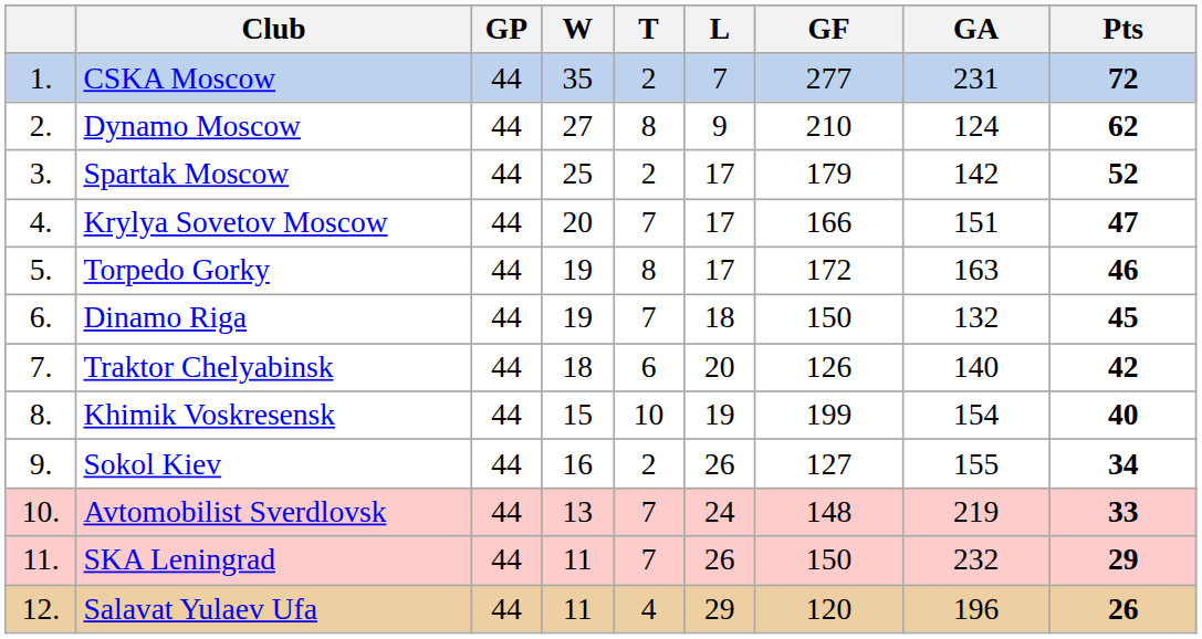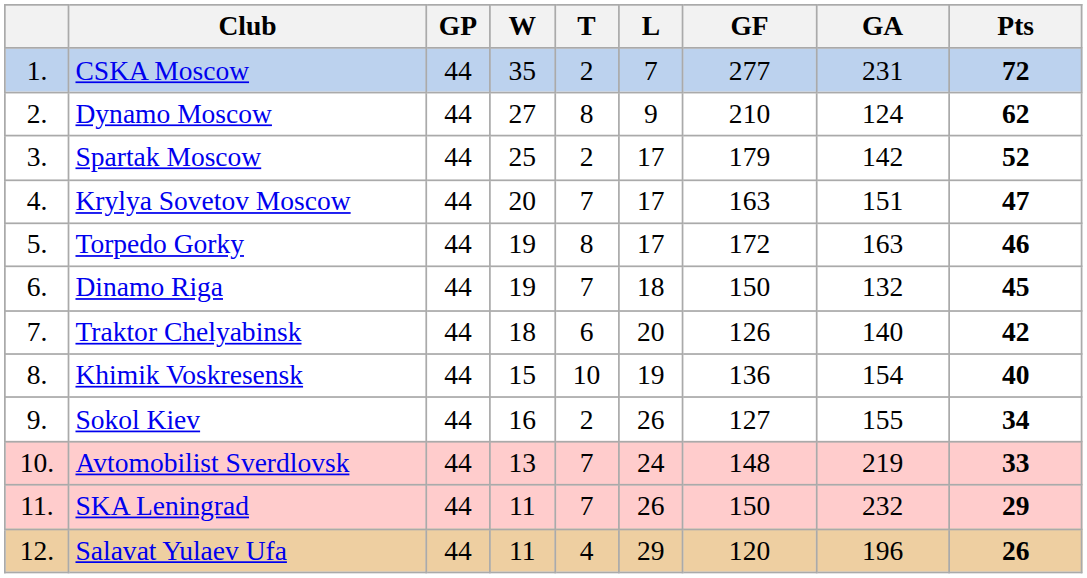 <table class="wikitable">
 <tr>
 <th width="30"></th>
 <th width="200">Club</th>
 <th width="30">GP</th>
 <th width="30">W</th>
 <th width="30">T</th>
 <th width="30">L</th>
 <th width="70">GF</th>
 <th width="70">GA</th>
 <th width="70">Pts</th>
 </tr>
 <tr bgcolor="#BCD2EE" align="center">
 <td>1.</td>
 <td align="left"><a href='#'>CSKA Moscow</a></td>
 <td>44</td>
 <td>35</td>
 <td>2</td>
 <td>7</td>
 <td>277</td>
 <td>231</td>
 <td><strong>72</strong></td>
 </tr>
 <tr bgcolor="#FFFFFF" align="center">
 <td>2.</td>
 <td align="left"><a href='#'>Dynamo Moscow</a></td>
 <td>44</td>
 <td>27</td>
 <td>8</td>
 <td>9</td>
 <td>210</td>
 <td>124</td>
 <td><strong>62</strong></td>
 </tr>
 <tr bgcolor="#FFFFFF" align="center">
 <td>3.</td>
 <td align="left"><a href='#'>Spartak Moscow</a></td>
 <td>44</td>
 <td>25</td>
 <td>2</td>
 <td>17</td>
 <td>179</td>
 <td>142</td>
 <td><strong>52</strong></td>
 </tr>
 <tr bgcolor="#FFFFFF" align="center">
 <td>4.</td>
 <td align="left"><a href='#'>Krylya Sovetov Moscow</a></td>
 <td>44</td>
 <td>20</td>
 <td>7</td>
 <td>17</td>
-<td>166</td>
+<td>163</td>
 <td>151</td>
 <td><strong>47</strong></td>
 </tr>
 <tr bgcolor="#FFFFFF" align="center">
 <td>5.</td>
 <td align="left"><a href='#'>Torpedo Gorky</a></td>
 <td>44</td>
 <td>19</td>
 <td>8</td>
 <td>17</td>
 <td>172</td>
 <td>163</td>
 <td><strong>46</strong></td>
 </tr>
 <tr bgcolor="#FFFFFF" align="center">
 <td>6.</td>
 <td align="left"><a href='#'>Dinamo Riga</a></td>
 <td>44</td>
 <td>19</td>
 <td>7</td>
 <td>18</td>
 <td>150</td>
 <td>132</td>
 <td><strong>45</strong></td>
 </tr>
 <tr bgcolor="#FFFFFF" align="center">
 <td>7.</td>
 <td align="left"><a href='#'>Traktor Chelyabinsk</a></td>
 <td>44</td>
 <td>18</td>
 <td>6</td>
 <td>20</td>
 <td>126</td>
 <td>140</td>
 <td><strong>42</strong></td>
 </tr>
 <tr bgcolor="#FFFFFF" align="center">
 <td>8.</td>
 <td align="left"><a href='#'>Khimik Voskresensk</a></td>
 <td>44</td>
 <td>15</td>
 <td>10</td>
 <td>19</td>
-<td>199</td>
+<td>136</td>
 <td>154</td>
 <td><strong>40</strong></td>
 </tr>
 <tr bgcolor="#FFFFFF" align="center">
 <td>9.</td>
 <td align="left"><a href='#'>Sokol Kiev</a></td>
 <td>44</td>
 <td>16</td>
 <td>2</td>
 <td>26</td>
 <td>127</td>
 <td>155</td>
 <td><strong>34</strong></td>
 </tr>
 <tr bgcolor="#FFCCCC" align="center">
 <td>10.</td>
 <td align="left"><a href='#'>Avtomobilist Sverdlovsk</a></td>
 <td>44</td>
 <td>13</td>
 <td>7</td>
 <td>24</td>
 <td>148</td>
 <td>219</td>
 <td><strong>33</strong></td>
 </tr>
 <tr bgcolor="#FFCCCC" align="center">
 <td>11.</td>
 <td align="left"><a href='#'>SKA Leningrad</a></td>
 <td>44</td>
 <td>11</td>
 <td>7</td>
 <td>26</td>
 <td>150</td>
 <td>232</td>
 <td><strong>29</strong></td>
 </tr>
 <tr bgcolor="#EECFA1" align="center">
 <td>12.</td>
 <td align="left"><a href='#'>Salavat Yulaev Ufa</a></td>
 <td>44</td>
 <td>11</td>
 <td>4</td>
 <td>29</td>
 <td>120</td>
 <td>196</td>
 <td><strong>26</strong></td>
 </tr>
 </table>
